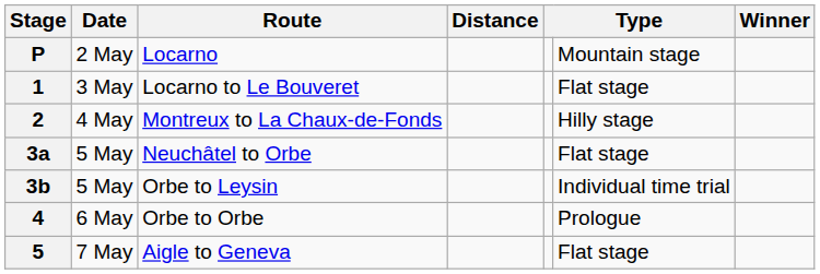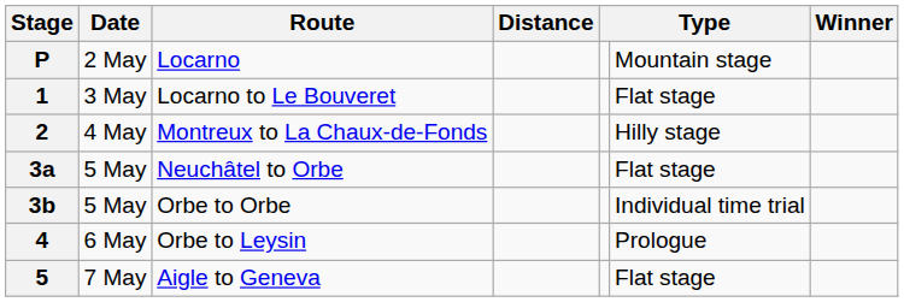 <table class="wikitable">
 <tr>
 <th scope=col>Stage</th>
 <th scope=col>Date</th>
 <th scope=col>Route</th>
 <th scope=col>Distance</th>
 <th scope=col colspan="2">Type</th>
 <th scope=col>Winner</th>
 </tr>
 <tr>
 <th scope=row>P</th>
 <td style="text-align:right;">2 May</td>
 <td><a href='#'>Locarno</a></td>
 <td></td>
 <td></td>
 <td>Mountain stage</td>
 <td></td>
 </tr>
 <tr>
 <th scope=row>1</th>
 <td style="text-align:right;">3 May</td>
 <td>Locarno to <a href='#'>Le Bouveret</a></td>
 <td></td>
 <td></td>
 <td>Flat stage</td>
 <td></td>
 </tr>
 <tr>
 <th scope=row>2</th>
 <td style="text-align:right;">4 May</td>
 <td><a href='#'>Montreux</a> to <a href='#'>La Chaux-de-Fonds</a></td>
 <td></td>
 <td></td>
 <td>Hilly stage</td>
 <td></td>
 </tr>
 <tr>
 <th scope=row>3a</th>
 <td style="text-align:right;">5 May</td>
 <td><a href='#'>Neuchâtel</a> to <a href='#'>Orbe</a></td>
 <td></td>
 <td></td>
 <td>Flat stage</td>
 <td></td>
 </tr>
 <tr>
 <th scope=row>3b</th>
 <td style="text-align:right;">5 May</td>
-<td>Orbe to <a href='#'>Leysin</a></td>
+<td>Orbe to Orbe</td>
 <td></td>
 <td></td>
 <td>Individual time trial</td>
 <td></td>
 </tr>
 <tr>
 <th scope=row>4</th>
 <td style="text-align:right;">6 May</td>
-<td>Orbe to Orbe</td>
+<td>Orbe to <a href='#'>Leysin</a></td>
 <td></td>
 <td></td>
 <td>Prologue</td>
 <td></td>
 </tr>
 <tr>
 <th scope=row>5</th>
 <td style="text-align:right;">7 May</td>
 <td><a href='#'>Aigle</a> to <a href='#'>Geneva</a></td>
 <td></td>
 <td></td>
 <td>Flat stage</td>
 <td></td>
 </tr>
 </table>
